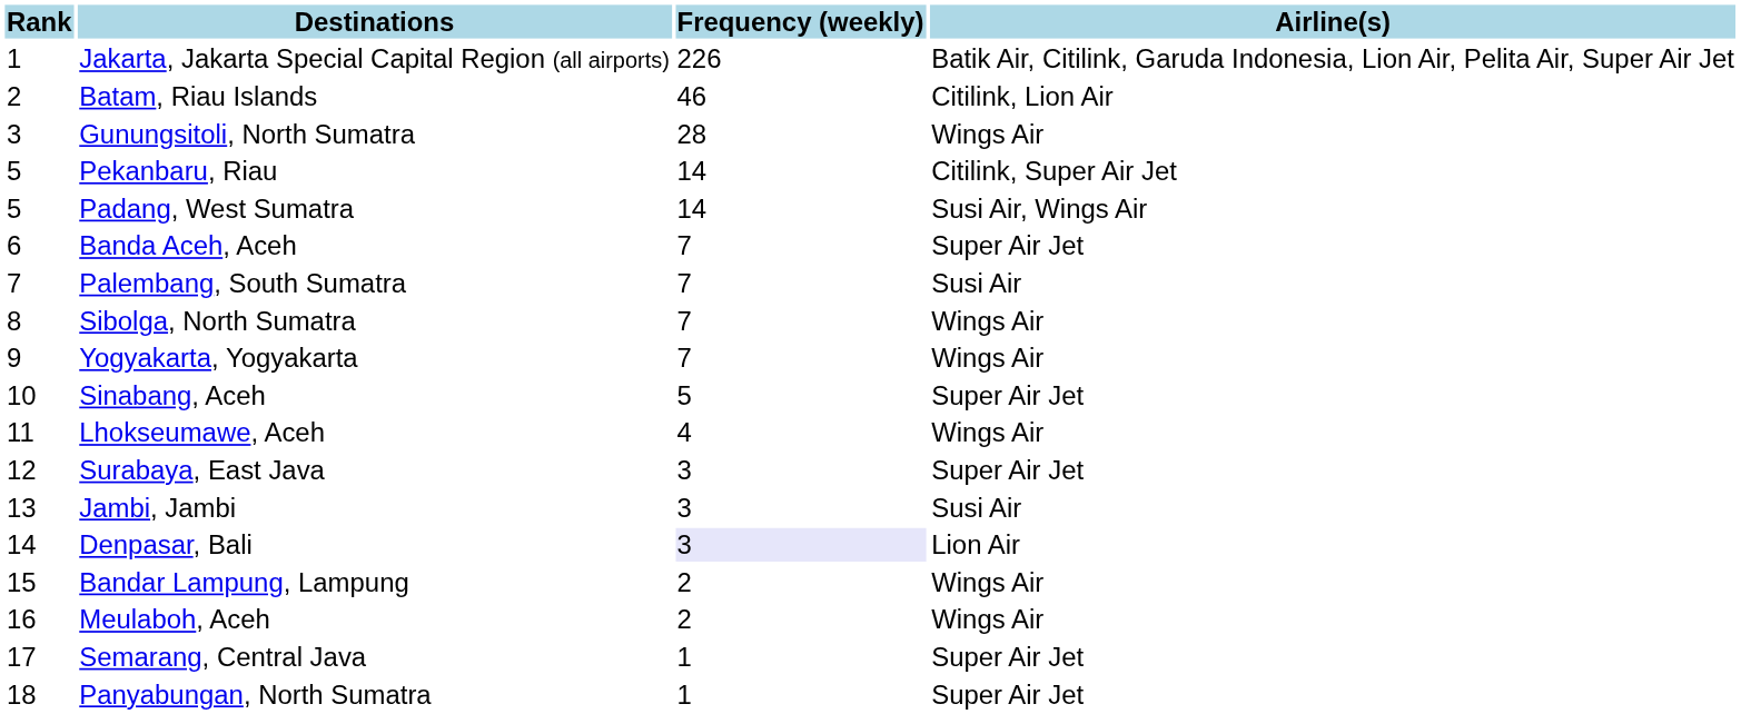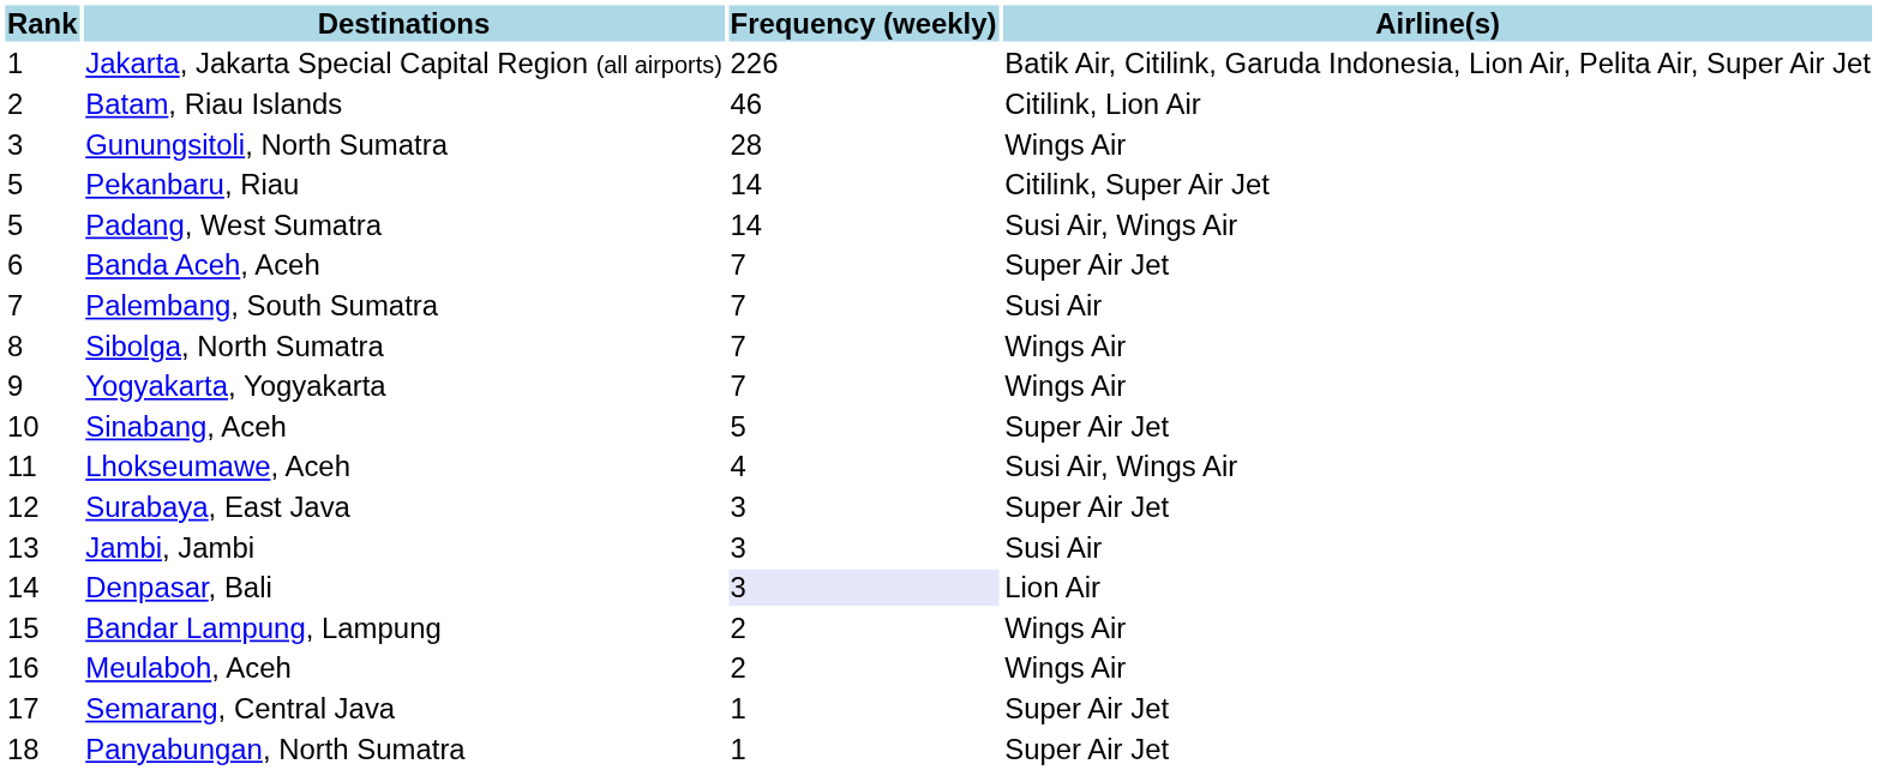 <table class="sortable" style="font-size:89%; align=center;">
 <tr style="background:lightblue;">
 <th>Rank</th>
 <th>Destinations</th>
 <th>Frequency (weekly)</th>
 <th>Airline(s)</th>
 </tr>
 <tr>
 <td>1</td>
 <td> <a href='#'>Jakarta</a>, Jakarta Special Capital Region <small>(all airports)</small></td>
 <td>226</td>
 <td>Batik Air, Citilink, Garuda Indonesia, Lion Air, Pelita Air, Super Air Jet</td>
 </tr>
 <tr>
 <td>2</td>
 <td> <a href='#'>Batam</a>, Riau Islands</td>
 <td>46</td>
 <td>Citilink, Lion Air</td>
 </tr>
 <tr>
 <td>3</td>
 <td> <a href='#'>Gunungsitoli</a>, North Sumatra</td>
 <td>28</td>
 <td>Wings Air</td>
 </tr>
 <tr>
 <td>5</td>
 <td> <a href='#'>Pekanbaru</a>, Riau</td>
 <td>14</td>
 <td>Citilink, Super Air Jet</td>
 </tr>
 <tr>
 <td>5</td>
 <td> <a href='#'>Padang</a>, West Sumatra</td>
 <td>14</td>
 <td>Susi Air, Wings Air</td>
 </tr>
 <tr>
 <td>6</td>
 <td> <a href='#'>Banda Aceh</a>, Aceh</td>
 <td>7</td>
 <td>Super Air Jet</td>
 </tr>
 <tr>
 <td>7</td>
 <td> <a href='#'>Palembang</a>, South Sumatra</td>
 <td>7</td>
 <td>Susi Air</td>
 </tr>
 <tr>
 <td>8</td>
 <td> <a href='#'>Sibolga</a>, North Sumatra</td>
 <td>7</td>
 <td>Wings Air</td>
 </tr>
 <tr>
 <td>9</td>
 <td> <a href='#'>Yogyakarta</a>, Yogyakarta</td>
 <td>7</td>
 <td>Wings Air</td>
 </tr>
 <tr>
 <td>10</td>
 <td> <a href='#'>Sinabang</a>, Aceh</td>
 <td>5</td>
 <td>Super Air Jet</td>
 </tr>
 <tr>
 <td>11</td>
 <td> <a href='#'>Lhokseumawe</a>, Aceh</td>
 <td>4</td>
-<td>Wings Air</td>
+<td>Susi Air, Wings Air</td>
 </tr>
 <tr>
 <td>12</td>
 <td> <a href='#'>Surabaya</a>, East Java</td>
 <td>3</td>
 <td>Super Air Jet</td>
 </tr>
 <tr>
 <td>13</td>
 <td> <a href='#'>Jambi</a>, Jambi</td>
 <td>3</td>
 <td>Susi Air</td>
 </tr>
 <tr>
 <td>14</td>
 <td> <a href='#'>Denpasar</a>, Bali</td>
 <td style="background: lavender;">3</td>
 <td>Lion Air</td>
 </tr>
 <tr>
 <td>15</td>
 <td> <a href='#'>Bandar Lampung</a>, Lampung</td>
 <td>2</td>
 <td>Wings Air</td>
 </tr>
 <tr>
 <td>16</td>
 <td> <a href='#'>Meulaboh</a>, Aceh</td>
 <td>2</td>
 <td>Wings Air</td>
 </tr>
 <tr>
 <td>17</td>
 <td> <a href='#'>Semarang</a>, Central Java</td>
 <td>1</td>
 <td>Super Air Jet</td>
 </tr>
 <tr>
 <td>18</td>
 <td> <a href='#'>Panyabungan</a>, North Sumatra</td>
 <td>1</td>
 <td>Super Air Jet</td>
 </tr>
 <tr>
 </tr>
 </table>
